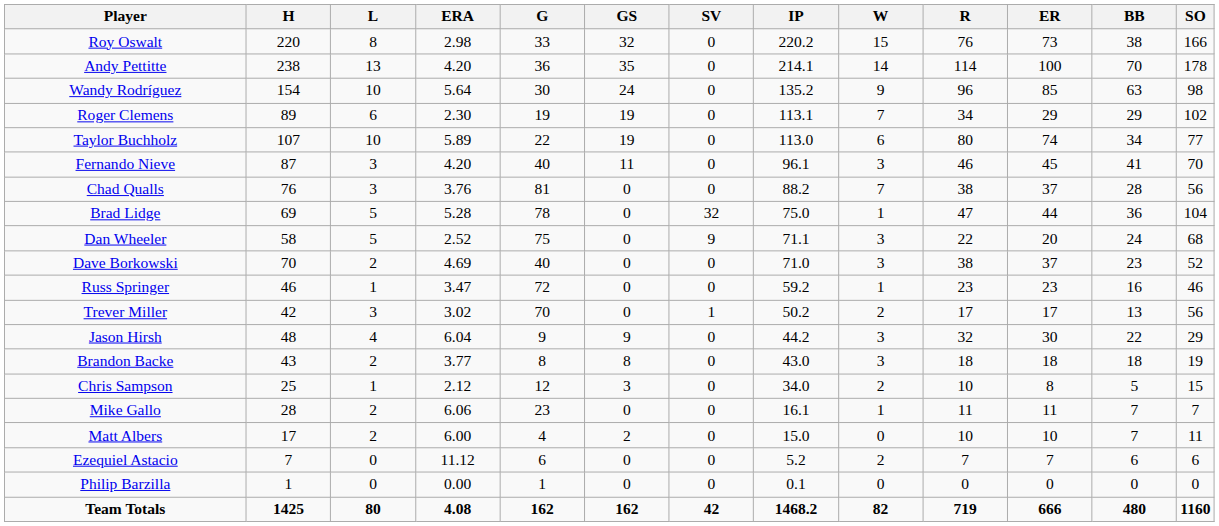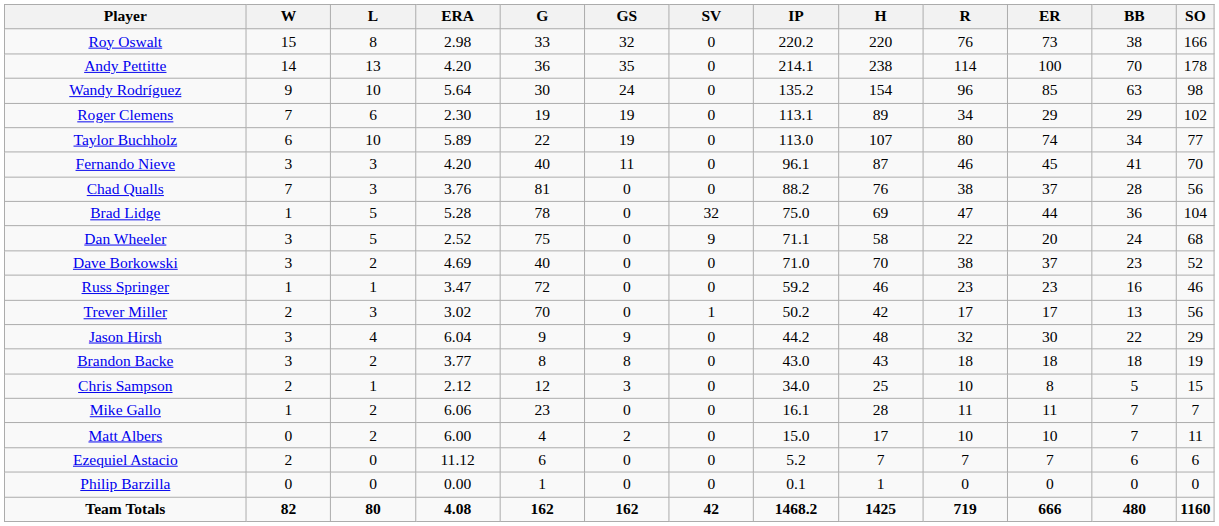 <table class=wikitable style="text-align:center">
 <tr>
 <th bgcolor=#DDDDFF; width="20%">Player</th>
-<th bgcolor=#DDDDFF; width="7%">H</th>
+<th bgcolor=#DDDDFF; width="7%">W</th>
 <th bgcolor=#DDDDFF; width="7%">L</th>
 <th bgcolor=#DDDDFF; width="7%">ERA</th>
 <th bgcolor=#DDDDFF; width="7%">G</th>
 <th bgcolor=#DDDDFF; width="7%">GS</th>
 <th bgcolor=#DDDDFF; width="7%">SV</th>
 <th bgcolor=#DDDDFF; width="7%">IP</th>
-<th bgcolor=#DDDDFF; width="7%">W</th>
+<th bgcolor=#DDDDFF; width="7%">H</th>
 <th bgcolor=#DDDDFF; width="7%">R</th>
 <th bgcolor=#DDDDFF; width="7%">ER</th>
 <th bgcolor=#DDDDFF; width="7%">BB</th>
 <th bgcolor=#DDDDFF; width="7%">SO</th>
 </tr>
 <tr>
 <td><a href='#'>Roy Oswalt</a></td>
-<td>220</td>
+<td>15</td>
 <td>8</td>
 <td>2.98</td>
 <td>33</td>
 <td>32</td>
 <td>0</td>
 <td>220.2</td>
-<td>15</td>
+<td>220</td>
 <td>76</td>
 <td>73</td>
 <td>38</td>
 <td>166</td>
 </tr>
 <tr>
 <td><a href='#'>Andy Pettitte</a></td>
-<td>238</td>
+<td>14</td>
 <td>13</td>
 <td>4.20</td>
 <td>36</td>
 <td>35</td>
 <td>0</td>
 <td>214.1</td>
-<td>14</td>
+<td>238</td>
 <td>114</td>
 <td>100</td>
 <td>70</td>
 <td>178</td>
 </tr>
 <tr>
 <td><a href='#'>Wandy Rodríguez</a></td>
-<td>154</td>
+<td>9</td>
 <td>10</td>
 <td>5.64</td>
 <td>30</td>
 <td>24</td>
 <td>0</td>
 <td>135.2</td>
-<td>9</td>
+<td>154</td>
 <td>96</td>
 <td>85</td>
 <td>63</td>
 <td>98</td>
 </tr>
 <tr>
 <td><a href='#'>Roger Clemens</a></td>
-<td>89</td>
+<td>7</td>
 <td>6</td>
 <td>2.30</td>
 <td>19</td>
 <td>19</td>
 <td>0</td>
 <td>113.1</td>
-<td>7</td>
+<td>89</td>
 <td>34</td>
 <td>29</td>
 <td>29</td>
 <td>102</td>
 </tr>
 <tr>
 <td><a href='#'>Taylor Buchholz</a></td>
-<td>107</td>
+<td>6</td>
 <td>10</td>
 <td>5.89</td>
 <td>22</td>
 <td>19</td>
 <td>0</td>
 <td>113.0</td>
-<td>6</td>
+<td>107</td>
 <td>80</td>
 <td>74</td>
 <td>34</td>
 <td>77</td>
 </tr>
 <tr>
 <td><a href='#'>Fernando Nieve</a></td>
-<td>87</td>
+<td>3</td>
 <td>3</td>
 <td>4.20</td>
 <td>40</td>
 <td>11</td>
 <td>0</td>
 <td>96.1</td>
-<td>3</td>
+<td>87</td>
 <td>46</td>
 <td>45</td>
 <td>41</td>
 <td>70</td>
 </tr>
 <tr>
 <td><a href='#'>Chad Qualls</a></td>
-<td>76</td>
+<td>7</td>
 <td>3</td>
 <td>3.76</td>
 <td>81</td>
 <td>0</td>
 <td>0</td>
 <td>88.2</td>
-<td>7</td>
+<td>76</td>
 <td>38</td>
 <td>37</td>
 <td>28</td>
 <td>56</td>
 </tr>
 <tr>
 <td><a href='#'>Brad Lidge</a></td>
-<td>69</td>
+<td>1</td>
 <td>5</td>
 <td>5.28</td>
 <td>78</td>
 <td>0</td>
 <td>32</td>
 <td>75.0</td>
-<td>1</td>
+<td>69</td>
 <td>47</td>
 <td>44</td>
 <td>36</td>
 <td>104</td>
 </tr>
 <tr>
 <td><a href='#'>Dan Wheeler</a></td>
-<td>58</td>
+<td>3</td>
 <td>5</td>
 <td>2.52</td>
 <td>75</td>
 <td>0</td>
 <td>9</td>
 <td>71.1</td>
-<td>3</td>
+<td>58</td>
 <td>22</td>
 <td>20</td>
 <td>24</td>
 <td>68</td>
 </tr>
 <tr>
 <td><a href='#'>Dave Borkowski</a></td>
-<td>70</td>
+<td>3</td>
 <td>2</td>
 <td>4.69</td>
 <td>40</td>
 <td>0</td>
 <td>0</td>
 <td>71.0</td>
-<td>3</td>
+<td>70</td>
 <td>38</td>
 <td>37</td>
 <td>23</td>
 <td>52</td>
 </tr>
 <tr>
 <td><a href='#'>Russ Springer</a></td>
-<td>46</td>
+<td>1</td>
 <td>1</td>
 <td>3.47</td>
 <td>72</td>
 <td>0</td>
 <td>0</td>
 <td>59.2</td>
-<td>1</td>
+<td>46</td>
 <td>23</td>
 <td>23</td>
 <td>16</td>
 <td>46</td>
 </tr>
 <tr>
 <td><a href='#'>Trever Miller</a></td>
-<td>42</td>
+<td>2</td>
 <td>3</td>
 <td>3.02</td>
 <td>70</td>
 <td>0</td>
 <td>1</td>
 <td>50.2</td>
-<td>2</td>
+<td>42</td>
 <td>17</td>
 <td>17</td>
 <td>13</td>
 <td>56</td>
 </tr>
 <tr>
 <td><a href='#'>Jason Hirsh</a></td>
-<td>48</td>
+<td>3</td>
 <td>4</td>
 <td>6.04</td>
 <td>9</td>
 <td>9</td>
 <td>0</td>
 <td>44.2</td>
-<td>3</td>
+<td>48</td>
 <td>32</td>
 <td>30</td>
 <td>22</td>
 <td>29</td>
 </tr>
 <tr>
 <td><a href='#'>Brandon Backe</a></td>
-<td>43</td>
+<td>3</td>
 <td>2</td>
 <td>3.77</td>
 <td>8</td>
 <td>8</td>
 <td>0</td>
 <td>43.0</td>
-<td>3</td>
+<td>43</td>
 <td>18</td>
 <td>18</td>
 <td>18</td>
 <td>19</td>
 </tr>
 <tr>
 <td><a href='#'>Chris Sampson</a></td>
-<td>25</td>
+<td>2</td>
 <td>1</td>
 <td>2.12</td>
 <td>12</td>
 <td>3</td>
 <td>0</td>
 <td>34.0</td>
-<td>2</td>
+<td>25</td>
 <td>10</td>
 <td>8</td>
 <td>5</td>
 <td>15</td>
 </tr>
 <tr>
 <td><a href='#'>Mike Gallo</a></td>
-<td>28</td>
+<td>1</td>
 <td>2</td>
 <td>6.06</td>
 <td>23</td>
 <td>0</td>
 <td>0</td>
 <td>16.1</td>
-<td>1</td>
+<td>28</td>
 <td>11</td>
 <td>11</td>
 <td>7</td>
 <td>7</td>
 </tr>
 <tr>
 <td><a href='#'>Matt Albers</a></td>
-<td>17</td>
+<td>0</td>
 <td>2</td>
 <td>6.00</td>
 <td>4</td>
 <td>2</td>
 <td>0</td>
 <td>15.0</td>
-<td>0</td>
+<td>17</td>
 <td>10</td>
 <td>10</td>
 <td>7</td>
 <td>11</td>
 </tr>
 <tr>
 <td><a href='#'>Ezequiel Astacio</a></td>
-<td>7</td>
+<td>2</td>
 <td>0</td>
 <td>11.12</td>
 <td>6</td>
 <td>0</td>
 <td>0</td>
 <td>5.2</td>
-<td>2</td>
+<td>7</td>
 <td>7</td>
 <td>7</td>
 <td>6</td>
 <td>6</td>
 </tr>
 <tr>
 <td><a href='#'>Philip Barzilla</a></td>
-<td>1</td>
+<td>0</td>
 <td>0</td>
 <td>0.00</td>
 <td>1</td>
 <td>0</td>
 <td>0</td>
 <td>0.1</td>
-<td>0</td>
+<td>1</td>
 <td>0</td>
 <td>0</td>
 <td>0</td>
 <td>0</td>
 </tr>
 <tr>
 <td><strong>Team Totals</strong></td>
-<td><strong>1425</strong></td>
+<td><strong>82</strong></td>
 <td><strong>80</strong></td>
 <td><strong>4.08</strong></td>
 <td><strong>162</strong></td>
 <td><strong>162</strong></td>
 <td><strong>42</strong></td>
 <td><strong>1468.2</strong></td>
-<td><strong>82</strong></td>
+<td><strong>1425</strong></td>
 <td><strong>719</strong></td>
 <td><strong>666</strong></td>
 <td><strong>480</strong></td>
 <td><strong>1160</strong></td>
 </tr>
 </table>
